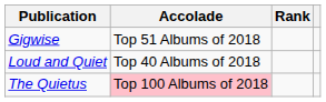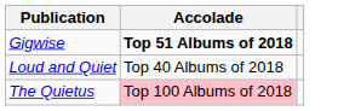 <table class="sortable wikitable">
 <tr>
 <th>Publication</th>
 <th>Accolade</th>
-<th>Rank</th>
 <th class="unsortable"></th>
 </tr>
 <tr>
 <td><em><a href='#'>Gigwise</a></em></td>
-<td>Top 51 Albums of 2018</td>
-<td></td>
+<td><strong>Top 51 Albums of 2018</strong></td>
 <td></td>
 </tr>
 <tr>
 <td><em><a href='#'>Loud and Quiet</a></em></td>
 <td>Top 40 Albums of 2018</td>
 <td></td>
-<td></td>
 </tr>
 <tr>
 <td><em><a href='#'>The Quietus</a></em></td>
 <td style="background: pink;">Top 100 Albums of 2018</td>
 <td></td>
-<td></td>
 </tr>
 </table>
